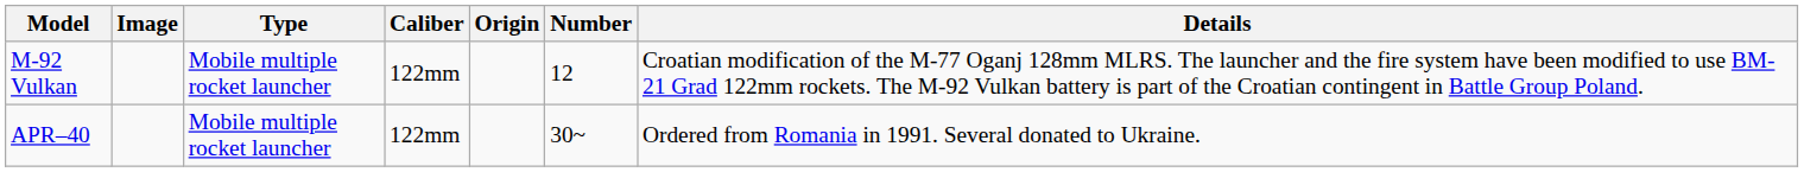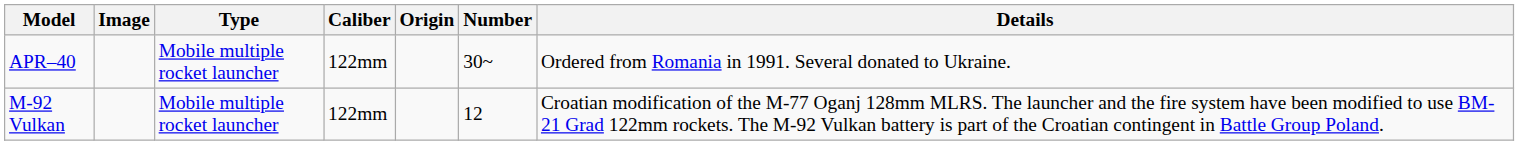 <table class="wikitable">
 <tr>
 <th>Model</th>
 <th>Image</th>
 <th>Type</th>
 <th>Caliber</th>
 <th>Origin</th>
 <th>Number</th>
 <th>Details</th>
 </tr>
 <tr>
+<td><a href='#'>APR–40</a></td>
+<td></td>
+<td><a href='#'>Mobile multiple rocket launcher</a></td>
+<td>122mm</td>
+<td></td>
+<td>30~</td>
+<td>Ordered from <a href='#'>Romania</a> in 1991. Several donated to Ukraine.</td>
+</tr>
+<tr>
 <td><a href='#'>M-92 Vulkan</a></td>
 <td></td>
 <td><a href='#'>Mobile multiple rocket launcher</a></td>
 <td>122mm</td>
 <td><br></td>
 <td>12</td>
 <td>Croatian modification of the M-77 Oganj 128mm MLRS. The launcher and the fire system have been modified to use <a href='#'>BM-21 Grad</a> 122mm rockets. The M-92 Vulkan battery is part of the Croatian contingent in <a href='#'>Battle Group Poland</a>.</td>
 </tr>
-<tr>
-<td><a href='#'>APR–40</a></td>
-<td></td>
-<td><a href='#'>Mobile multiple rocket launcher</a></td>
-<td>122mm</td>
-<td></td>
-<td>30~</td>
-<td>Ordered from <a href='#'>Romania</a> in 1991. Several donated to Ukraine.</td>
-</tr>
 </table>
